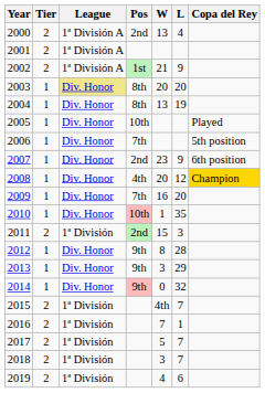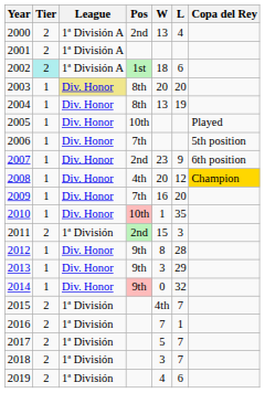 <table class="wikitable">
 <tr>
 <th>Year</th>
 <th>Tier</th>
 <th>League</th>
 <th>Pos</th>
 <th>W</th>
 <th>L</th>
 <th>Copa del Rey</th>
 </tr>
 <tr>
 <td align="center">2000</td>
 <td align="center">2</td>
 <td>1ª División A</td>
 <td align="center">2nd</td>
 <td align="center">13</td>
 <td align="center">4</td>
 <td></td>
 </tr>
 <tr>
 <td align="center">2001</td>
 <td align="center">2</td>
 <td>1ª División A</td>
 <td align="center"></td>
 <td align="center"></td>
 <td align="center"></td>
 <td></td>
 </tr>
 <tr>
 <td align="center">2002</td>
-<td align="center">2</td>
+<td align="center" style="background: paleturquoise;">2</td>
 <td>1ª División A</td>
 <td bgcolor=#BBF3BB align="center">1st</td>
-<td align="center">21</td>
-<td align="center">9</td>
+<td align="center">18</td>
+<td align="center">6</td>
 <td></td>
 </tr>
 <tr>
 <td align="center">2003</td>
 <td align="center">1</td>
 <td style="background: khaki;"><a href='#'>Div. Honor</a></td>
 <td align="center">8th</td>
 <td align="center">20</td>
 <td align="center">20</td>
 <td></td>
 </tr>
 <tr>
 <td align="center">2004</td>
 <td align="center">1</td>
 <td><a href='#'>Div. Honor</a></td>
 <td align="center">8th</td>
 <td align="center">13</td>
 <td align="center">19</td>
 <td></td>
 </tr>
 <tr>
 <td align="center">2005</td>
 <td align="center">1</td>
 <td><a href='#'>Div. Honor</a></td>
 <td align="center">10th</td>
 <td align="center"></td>
 <td align="center"></td>
 <td>Played</td>
 </tr>
 <tr>
 <td align="center">2006</td>
 <td align="center">1</td>
 <td><a href='#'>Div. Honor</a></td>
 <td align="center">7th</td>
 <td align="center"></td>
 <td align="center"></td>
 <td>5th position</td>
 </tr>
 <tr>
 <td align="center"><a href='#'>2007</a></td>
 <td align="center">1</td>
 <td><a href='#'>Div. Honor</a></td>
 <td align="center">2nd</td>
 <td align="center">23</td>
 <td align="center">9</td>
 <td>6th position</td>
 </tr>
 <tr>
 <td align="center"><a href='#'>2008</a></td>
 <td align="center">1</td>
 <td><a href='#'>Div. Honor</a></td>
 <td align="center">4th</td>
 <td align="center">20</td>
 <td align="center">12</td>
 <td style="background:gold">Champion</td>
 </tr>
 <tr>
 <td align="center"><a href='#'>2009</a></td>
 <td align="center">1</td>
 <td><a href='#'>Div. Honor</a></td>
 <td align="center">7th</td>
 <td align="center">16</td>
 <td align="center">20</td>
 <td></td>
 </tr>
 <tr>
 <td align="center"><a href='#'>2010</a></td>
 <td align="center">1</td>
 <td><a href='#'>Div. Honor</a></td>
 <td bgcolor=#FFBBBB align="center">10th</td>
 <td align="center">1</td>
 <td align="center">35</td>
 <td></td>
 </tr>
 <tr>
 <td align="center">2011</td>
 <td align="center">2</td>
 <td>1ª División</td>
 <td style="background:#BBF3BB" align="center">2nd</td>
 <td align="center">15</td>
 <td align="center">3</td>
 <td></td>
 </tr>
 <tr>
 <td align="center"><a href='#'>2012</a></td>
 <td align="center">1</td>
 <td><a href='#'>Div. Honor</a></td>
 <td align="center">9th</td>
 <td align="center">8</td>
 <td align="center">28</td>
 <td></td>
 </tr>
 <tr>
 <td align="center"><a href='#'>2013</a></td>
 <td align="center">1</td>
 <td><a href='#'>Div. Honor</a></td>
 <td align="center">9th</td>
 <td align="center">3</td>
 <td align="center">29</td>
 <td></td>
 </tr>
 <tr>
 <td align="center"><a href='#'>2014</a></td>
 <td align="center">1</td>
 <td><a href='#'>Div. Honor</a></td>
 <td bgcolor=#FFBBBB align="center">9th</td>
 <td align="center">0</td>
 <td align="center">32</td>
 <td></td>
 </tr>
 <tr>
 <td align="center">2015</td>
 <td align="center">2</td>
 <td>1ª División</td>
 <td align="center"></td>
 <td align="center">4th</td>
 <td align="center">7</td>
 <td></td>
 </tr>
 <tr>
 <td align="center">2016</td>
 <td align="center">2</td>
 <td>1ª División</td>
 <td align="center"></td>
 <td align="center">7</td>
 <td align="center">1</td>
 <td></td>
 </tr>
 <tr>
 <td align="center">2017</td>
 <td align="center">2</td>
 <td>1ª División</td>
 <td align="center"></td>
 <td align="center">5</td>
 <td align="center">7</td>
 <td></td>
 </tr>
 <tr>
 <td align="center">2018</td>
 <td align="center">2</td>
 <td>1ª División</td>
 <td align="center"></td>
 <td align="center">3</td>
 <td align="center">7</td>
 <td></td>
 </tr>
 <tr>
 <td align="center">2019</td>
 <td align="center">2</td>
 <td>1ª División</td>
 <td align="center"></td>
 <td align="center">4</td>
 <td align="center">6</td>
 <td></td>
 </tr>
 </table>
